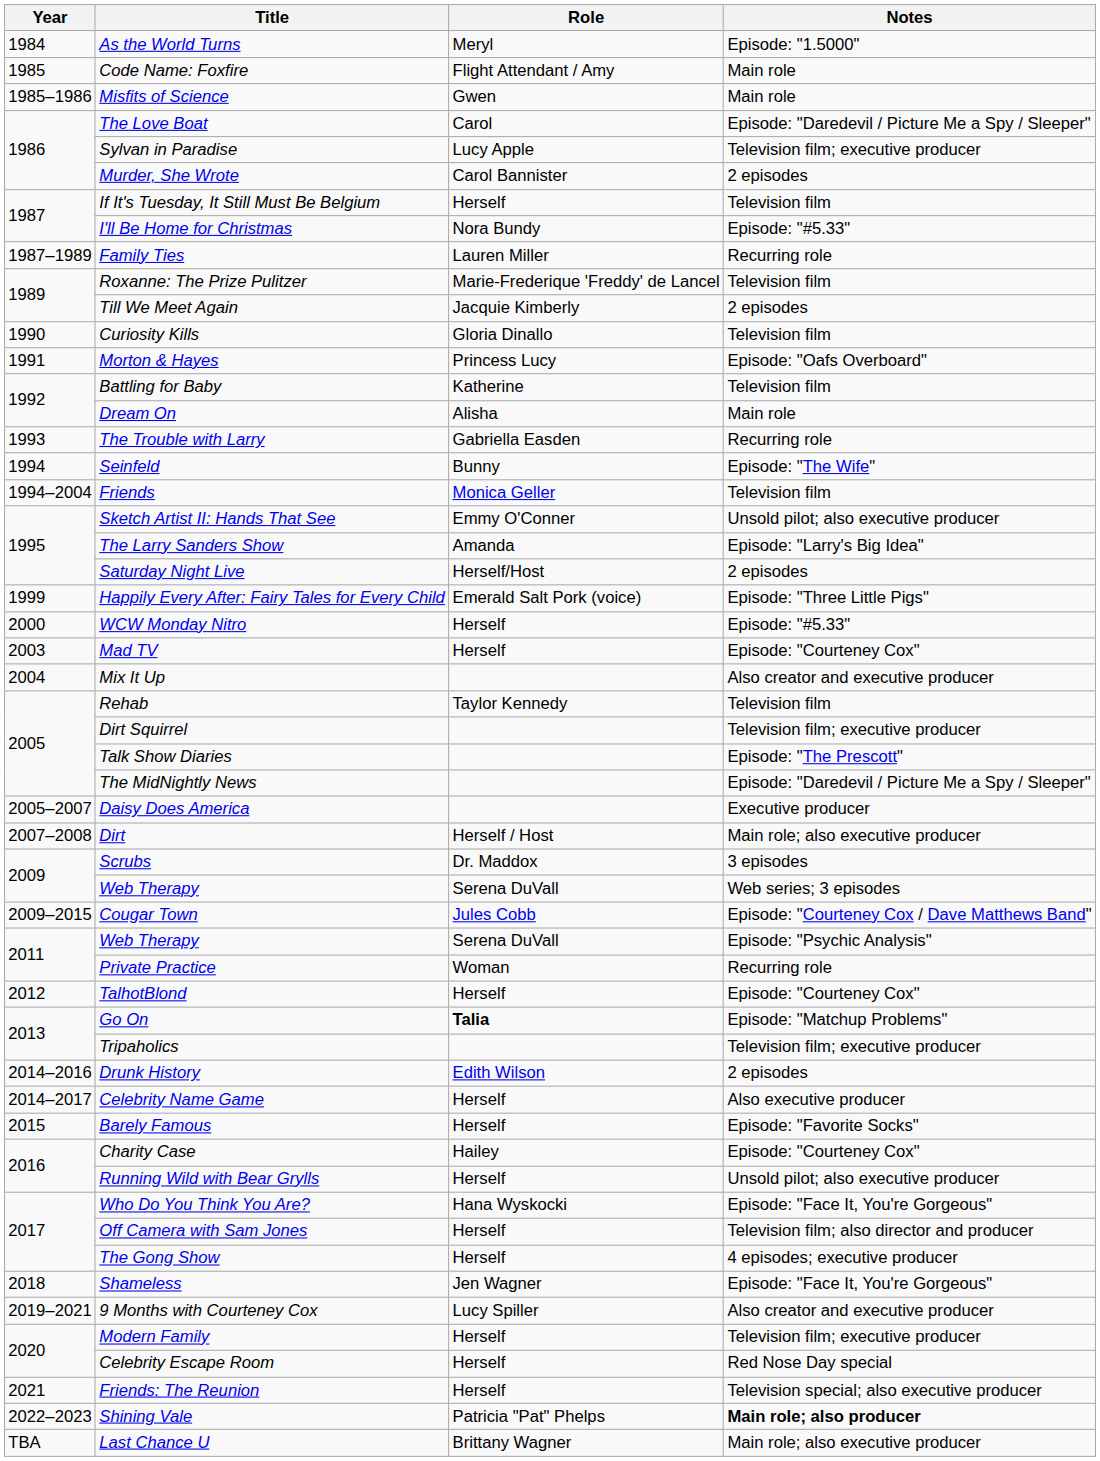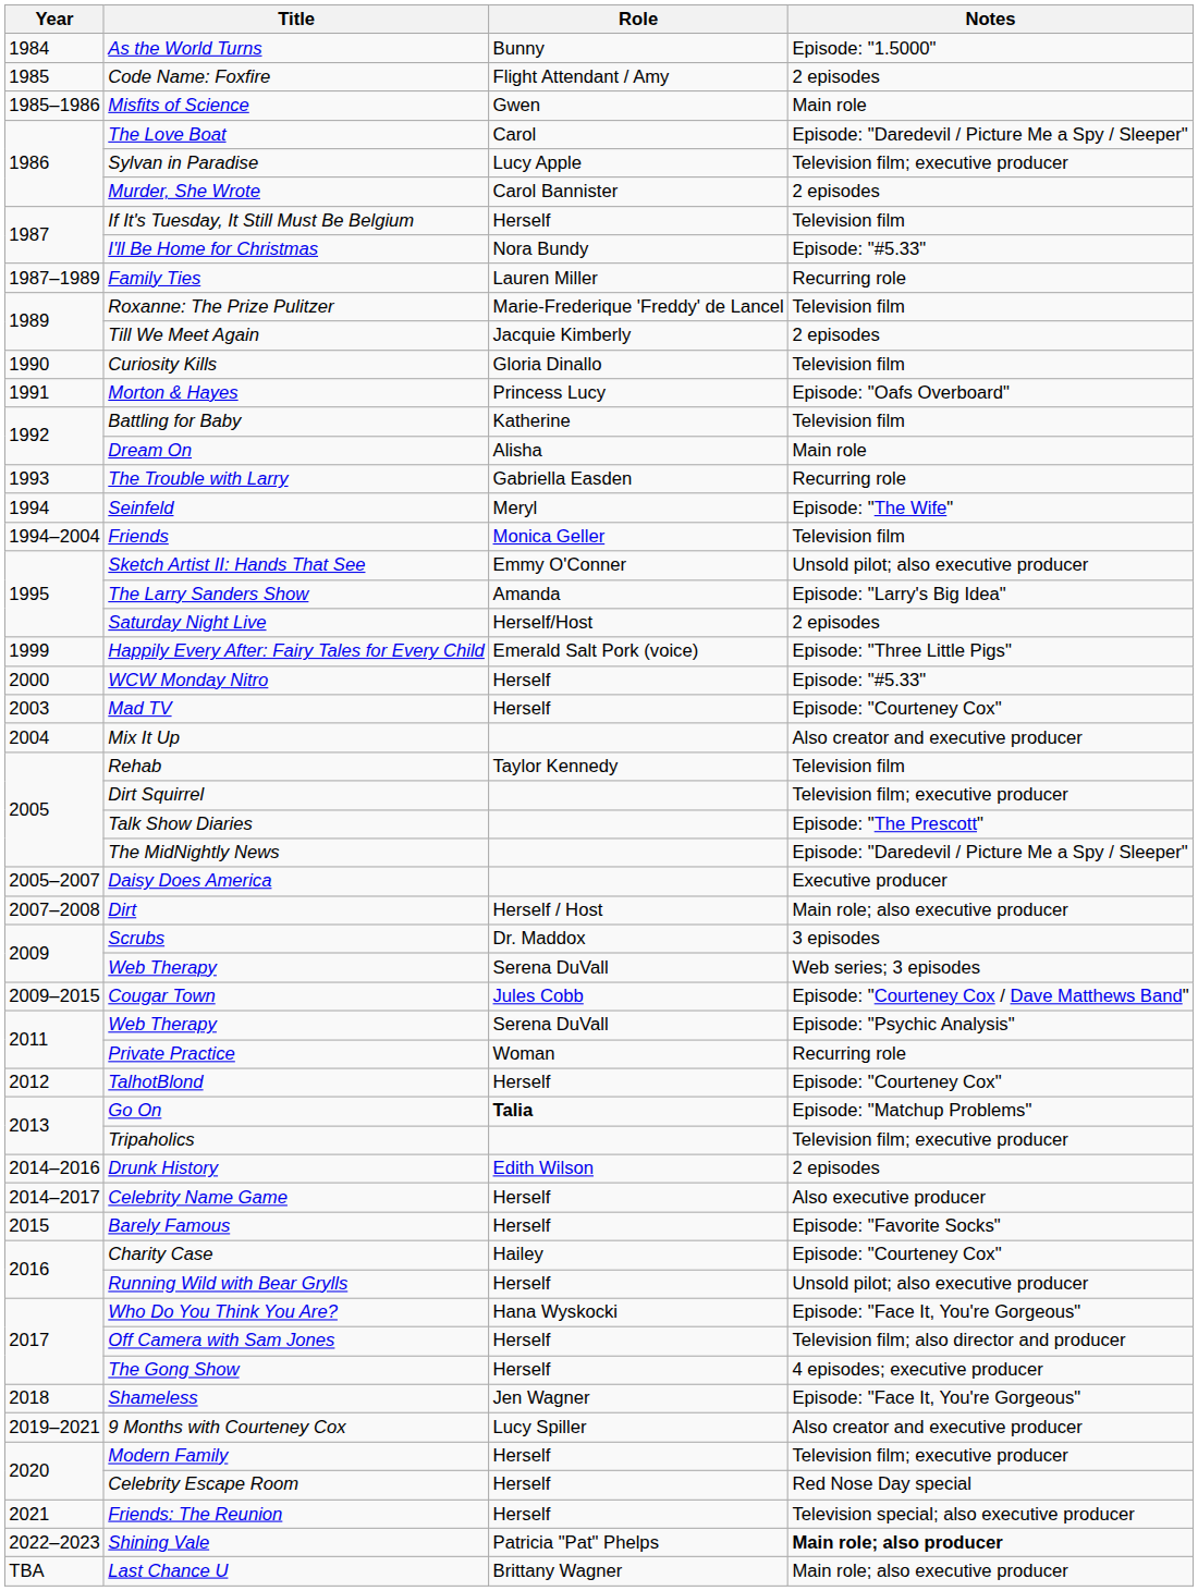 <table class="wikitable sortable">
 <tr>
 <th>Year</th>
 <th>Title</th>
 <th>Role</th>
 <th>Notes</th>
 </tr>
 <tr>
 <td>1984</td>
 <td><em><a href='#'>As the World Turns</a></em></td>
-<td>Meryl</td>
+<td>Bunny</td>
 <td>Episode: "1.5000"</td>
 </tr>
 <tr>
 <td>1985</td>
 <td><em>Code Name: Foxfire</em></td>
 <td>Flight Attendant / Amy</td>
-<td>Main role</td>
+<td>2 episodes</td>
 </tr>
 <tr>
 <td>1985–1986</td>
 <td><em><a href='#'>Misfits of Science</a></em></td>
 <td>Gwen</td>
 <td>Main role</td>
 </tr>
 <tr>
 <td rowspan="3">1986</td>
 <td data-sort-value="Love Boat, The"><em><a href='#'>The Love Boat</a></em></td>
 <td>Carol</td>
 <td>Episode: "Daredevil / Picture Me a Spy / Sleeper"</td>
 </tr>
 <tr>
 <td><em>Sylvan in Paradise</em></td>
 <td>Lucy Apple</td>
 <td>Television film; executive producer</td>
 </tr>
 <tr>
 <td><em><a href='#'>Murder, She Wrote</a></em></td>
 <td>Carol Bannister</td>
 <td>2 episodes</td>
 </tr>
 <tr>
 <td rowspan="2">1987</td>
 <td><em>If It's Tuesday, It Still Must Be Belgium</em></td>
 <td>Herself</td>
 <td>Television film</td>
 </tr>
 <tr>
 <td><em><a href='#'>I'll Be Home for Christmas</a></em></td>
 <td>Nora Bundy</td>
 <td>Episode: "#5.33"</td>
 </tr>
 <tr>
 <td>1987–1989</td>
 <td><em><a href='#'>Family Ties</a></em></td>
 <td>Lauren Miller</td>
 <td>Recurring role</td>
 </tr>
 <tr>
 <td rowspan="2">1989</td>
 <td><em>Roxanne: The Prize Pulitzer</em></td>
 <td>Marie-Frederique 'Freddy' de Lancel</td>
 <td>Television film</td>
 </tr>
 <tr>
 <td><em>Till We Meet Again</em></td>
 <td>Jacquie Kimberly</td>
 <td>2 episodes</td>
 </tr>
 <tr>
 <td>1990</td>
 <td><em>Curiosity Kills</em></td>
 <td>Gloria Dinallo</td>
 <td>Television film</td>
 </tr>
 <tr>
 <td>1991</td>
 <td><em><a href='#'>Morton & Hayes</a></em></td>
 <td>Princess Lucy</td>
 <td>Episode: "Oafs Overboard"</td>
 </tr>
 <tr>
 <td rowspan="2">1992</td>
 <td><em>Battling for Baby</em></td>
 <td>Katherine</td>
 <td>Television film</td>
 </tr>
 <tr>
 <td><em><a href='#'>Dream On</a></em></td>
 <td>Alisha</td>
 <td>Main role</td>
 </tr>
 <tr>
 <td>1993</td>
 <td data-sort-value="Trouble with Larry, The"><em><a href='#'>The Trouble with Larry</a></em></td>
 <td>Gabriella Easden</td>
 <td>Recurring role</td>
 </tr>
 <tr>
 <td>1994</td>
 <td><em><a href='#'>Seinfeld</a></em></td>
-<td>Bunny</td>
+<td>Meryl</td>
 <td>Episode: "<a href='#'>The Wife</a>"</td>
 </tr>
 <tr>
 <td>1994–2004</td>
 <td><em><a href='#'>Friends</a></em></td>
 <td><a href='#'>Monica Geller</a></td>
 <td>Television film</td>
 </tr>
 <tr>
 <td rowspan="3">1995</td>
 <td><em><a href='#'>Sketch Artist II: Hands That See</a></em></td>
 <td>Emmy O'Conner</td>
 <td>Unsold pilot; also executive producer</td>
 </tr>
 <tr>
 <td data-sort-value="Larry Sanders Show, The"><em><a href='#'>The Larry Sanders Show</a></em></td>
 <td>Amanda</td>
 <td>Episode: "Larry's Big Idea"</td>
 </tr>
 <tr>
 <td><em><a href='#'>Saturday Night Live</a></em></td>
 <td>Herself/Host</td>
 <td>2 episodes</td>
 </tr>
 <tr>
 <td>1999</td>
 <td><em><a href='#'>Happily Every After: Fairy Tales for Every Child</a></em></td>
 <td>Emerald Salt Pork (voice)</td>
 <td>Episode: "Three Little Pigs"</td>
 </tr>
 <tr>
 <td>2000</td>
 <td><em><a href='#'>WCW Monday Nitro</a></em></td>
 <td>Herself</td>
 <td>Episode: "#5.33"</td>
 </tr>
 <tr>
 <td>2003</td>
 <td><em><a href='#'>Mad TV</a></em></td>
 <td>Herself</td>
 <td>Episode: "Courteney Cox"</td>
 </tr>
 <tr>
 <td>2004</td>
 <td><em>Mix It Up</em></td>
 <td></td>
 <td>Also creator and executive producer</td>
 </tr>
 <tr>
 <td rowspan="4">2005</td>
 <td><em>Rehab</em></td>
 <td>Taylor Kennedy</td>
 <td>Television film</td>
 </tr>
 <tr>
 <td><em>Dirt Squirrel</em></td>
 <td></td>
 <td>Television film; executive producer</td>
 </tr>
 <tr>
 <td><em>Talk Show Diaries</em></td>
 <td></td>
 <td>Episode: "<a href='#'>The Prescott</a>"</td>
 </tr>
 <tr>
 <td data-sort-value="MidNightly News, The"><em>The MidNightly News</em></td>
 <td></td>
 <td>Episode: "Daredevil / Picture Me a Spy / Sleeper"</td>
 </tr>
 <tr>
 <td>2005–2007</td>
 <td><em><a href='#'>Daisy Does America</a></em></td>
 <td></td>
 <td>Executive producer</td>
 </tr>
 <tr>
 <td>2007–2008</td>
 <td><em><a href='#'>Dirt</a></em></td>
 <td>Herself / Host</td>
 <td>Main role; also executive producer</td>
 </tr>
 <tr>
 <td rowspan="2">2009</td>
 <td><em><a href='#'>Scrubs</a></em></td>
 <td>Dr. Maddox</td>
 <td>3 episodes</td>
 </tr>
 <tr>
 <td><em><a href='#'>Web Therapy</a></em></td>
 <td>Serena DuVall</td>
 <td>Web series; 3 episodes</td>
 </tr>
 <tr>
 <td>2009–2015</td>
 <td><em><a href='#'>Cougar Town</a></em></td>
 <td><a href='#'>Jules Cobb</a></td>
 <td>Episode: "<a href='#'>Courteney Cox</a> / <a href='#'>Dave Matthews Band</a>"</td>
 </tr>
 <tr>
 <td rowspan="2">2011</td>
 <td><em><a href='#'>Web Therapy</a></em></td>
 <td>Serena DuVall</td>
 <td>Episode: "Psychic Analysis"</td>
 </tr>
 <tr>
 <td><em><a href='#'>Private Practice</a></em></td>
 <td>Woman</td>
 <td>Recurring role</td>
 </tr>
 <tr>
 <td>2012</td>
 <td><em><a href='#'>TalhotBlond</a></em></td>
 <td>Herself</td>
 <td>Episode: "Courteney Cox"</td>
 </tr>
 <tr>
 <td rowspan="2">2013</td>
 <td><em><a href='#'>Go On</a></em></td>
 <td><strong>Talia</strong></td>
 <td>Episode: "Matchup Problems"</td>
 </tr>
 <tr>
 <td><em>Tripaholics</em></td>
 <td></td>
 <td>Television film; executive producer</td>
 </tr>
 <tr>
 <td>2014–2016</td>
 <td><em><a href='#'>Drunk History</a></em></td>
 <td><a href='#'>Edith Wilson</a></td>
 <td>2 episodes</td>
 </tr>
 <tr>
 <td>2014–2017</td>
 <td><em><a href='#'>Celebrity Name Game</a></em></td>
 <td>Herself</td>
 <td>Also executive producer</td>
 </tr>
 <tr>
 <td>2015</td>
 <td><em><a href='#'>Barely Famous</a></em></td>
 <td>Herself</td>
 <td>Episode: "Favorite Socks"</td>
 </tr>
 <tr>
 <td rowspan="2">2016</td>
 <td><em>Charity Case</em></td>
 <td>Hailey</td>
 <td>Episode: "Courteney Cox"</td>
 </tr>
 <tr>
 <td><em><a href='#'>Running Wild with Bear Grylls</a></em></td>
 <td>Herself</td>
 <td>Unsold pilot; also executive producer</td>
 </tr>
 <tr>
 <td rowspan="3">2017</td>
 <td><em><a href='#'>Who Do You Think You Are?</a></em></td>
 <td>Hana Wyskocki</td>
 <td>Episode: "Face It, You're Gorgeous"</td>
 </tr>
 <tr>
 <td><em><a href='#'>Off Camera with Sam Jones</a></em></td>
 <td>Herself</td>
 <td>Television film; also director and producer</td>
 </tr>
 <tr>
 <td data-sort-value="Gong Show, The"><em><a href='#'>The Gong Show</a></em></td>
 <td>Herself</td>
 <td>4 episodes; executive producer</td>
 </tr>
 <tr>
 <td>2018</td>
 <td><em><a href='#'>Shameless</a></em></td>
 <td>Jen Wagner</td>
 <td>Episode: "Face It, You're Gorgeous"</td>
 </tr>
 <tr>
 <td>2019–2021</td>
 <td><em>9 Months with Courteney Cox</em></td>
 <td>Lucy Spiller</td>
 <td>Also creator and executive producer</td>
 </tr>
 <tr>
 <td rowspan="2">2020</td>
 <td><em><a href='#'>Modern Family</a></em></td>
 <td>Herself</td>
 <td>Television film; executive producer</td>
 </tr>
 <tr>
 <td><em>Celebrity Escape Room</em></td>
 <td>Herself</td>
 <td>Red Nose Day special</td>
 </tr>
 <tr>
 <td>2021</td>
 <td><em><a href='#'>Friends: The Reunion</a></em></td>
 <td>Herself</td>
 <td>Television special; also executive producer</td>
 </tr>
 <tr>
 <td>2022–2023</td>
 <td><em><a href='#'>Shining Vale</a></em></td>
 <td>Patricia "Pat" Phelps</td>
 <td><strong>Main role; also producer</strong></td>
 </tr>
 <tr>
 <td>TBA</td>
 <td><em><a href='#'>Last Chance U</a></em></td>
 <td>Brittany Wagner</td>
 <td>Main role; also executive producer</td>
 </tr>
 </table>
